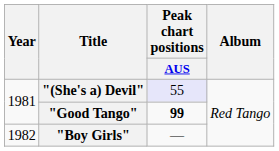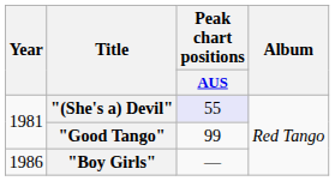 <table class="wikitable plainrowheaders" style="text-align:center;" border="1">
 <tr>
 <th scope="col" rowspan="2">Year</th>
 <th scope="col" rowspan="2">Title</th>
 <th scope="col" colspan="1">Peak chart<br>positions</th>
 <th scope="col" rowspan="2">Album</th>
 </tr>
 <tr>
 <th scope="col" style="width:3em;font-size:90%;"><a href='#'>AUS</a><br></th>
 </tr>
 <tr>
 <td rowspan="2">1981</td>
 <th scope="row">"(She's a) Devil"</th>
 <td style="background: lavender;">55</td>
 <td rowspan="3"><em>Red Tango</em></td>
 </tr>
 <tr>
 <th scope="row">"Good Tango"</th>
-<td><strong>99</strong></td>
+<td>99</td>
 </tr>
 <tr>
-<td>1982</td>
+<td>1986</td>
 <th scope="row">"Boy Girls"</th>
 <td>—</td>
 </tr>
 </table>
